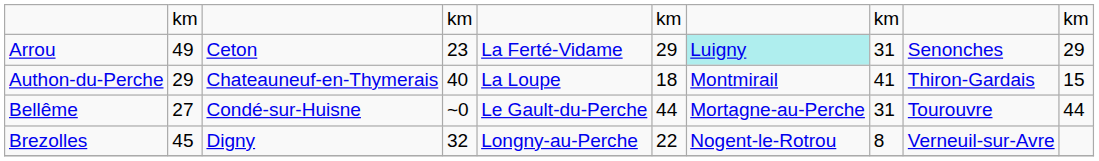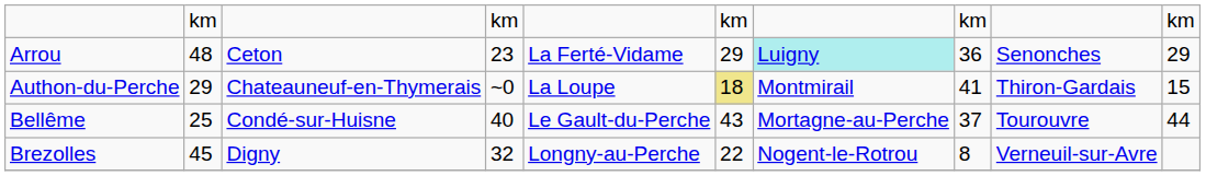 <table class="wikitable">
 <tr>
 <td></td>
 <td>km</td>
 <td></td>
 <td>km</td>
 <td></td>
 <td>km</td>
 <td></td>
 <td>km</td>
 <td></td>
 <td>km</td>
 </tr>
 <tr>
 <td><a href='#'>Arrou</a></td>
-<td>49</td>
+<td>48</td>
 <td><a href='#'>Ceton</a></td>
 <td>23</td>
 <td><a href='#'>La Ferté-Vidame</a></td>
 <td>29</td>
 <td style="background: paleturquoise;"><a href='#'>Luigny</a></td>
-<td>31</td>
+<td>36</td>
 <td><a href='#'>Senonches</a></td>
 <td>29</td>
 </tr>
 <tr>
 <td><a href='#'>Authon-du-Perche</a></td>
 <td>29</td>
 <td><a href='#'>Chateauneuf-en-Thymerais</a></td>
-<td>40</td>
+<td>~0</td>
 <td><a href='#'>La Loupe</a></td>
-<td>18</td>
+<td style="background: khaki;">18</td>
 <td><a href='#'>Montmirail</a></td>
 <td>41</td>
 <td><a href='#'>Thiron-Gardais</a></td>
 <td>15</td>
 </tr>
 <tr>
 <td><a href='#'>Bellême</a></td>
-<td>27</td>
+<td>25</td>
 <td><a href='#'>Condé-sur-Huisne</a></td>
-<td>~0</td>
+<td>40</td>
 <td><a href='#'>Le Gault-du-Perche</a></td>
-<td>44</td>
+<td>43</td>
 <td><a href='#'>Mortagne-au-Perche</a></td>
-<td>31</td>
+<td>37</td>
 <td><a href='#'>Tourouvre</a></td>
 <td>44</td>
 </tr>
 <tr>
 <td><a href='#'>Brezolles</a></td>
 <td>45</td>
 <td><a href='#'>Digny</a></td>
 <td>32</td>
 <td><a href='#'>Longny-au-Perche</a></td>
 <td>22</td>
 <td><a href='#'>Nogent-le-Rotrou</a></td>
 <td>8</td>
 <td><a href='#'>Verneuil-sur-Avre</a></td>
 <td></td>
 </tr>
 <tr>
 </tr>
 </table>
